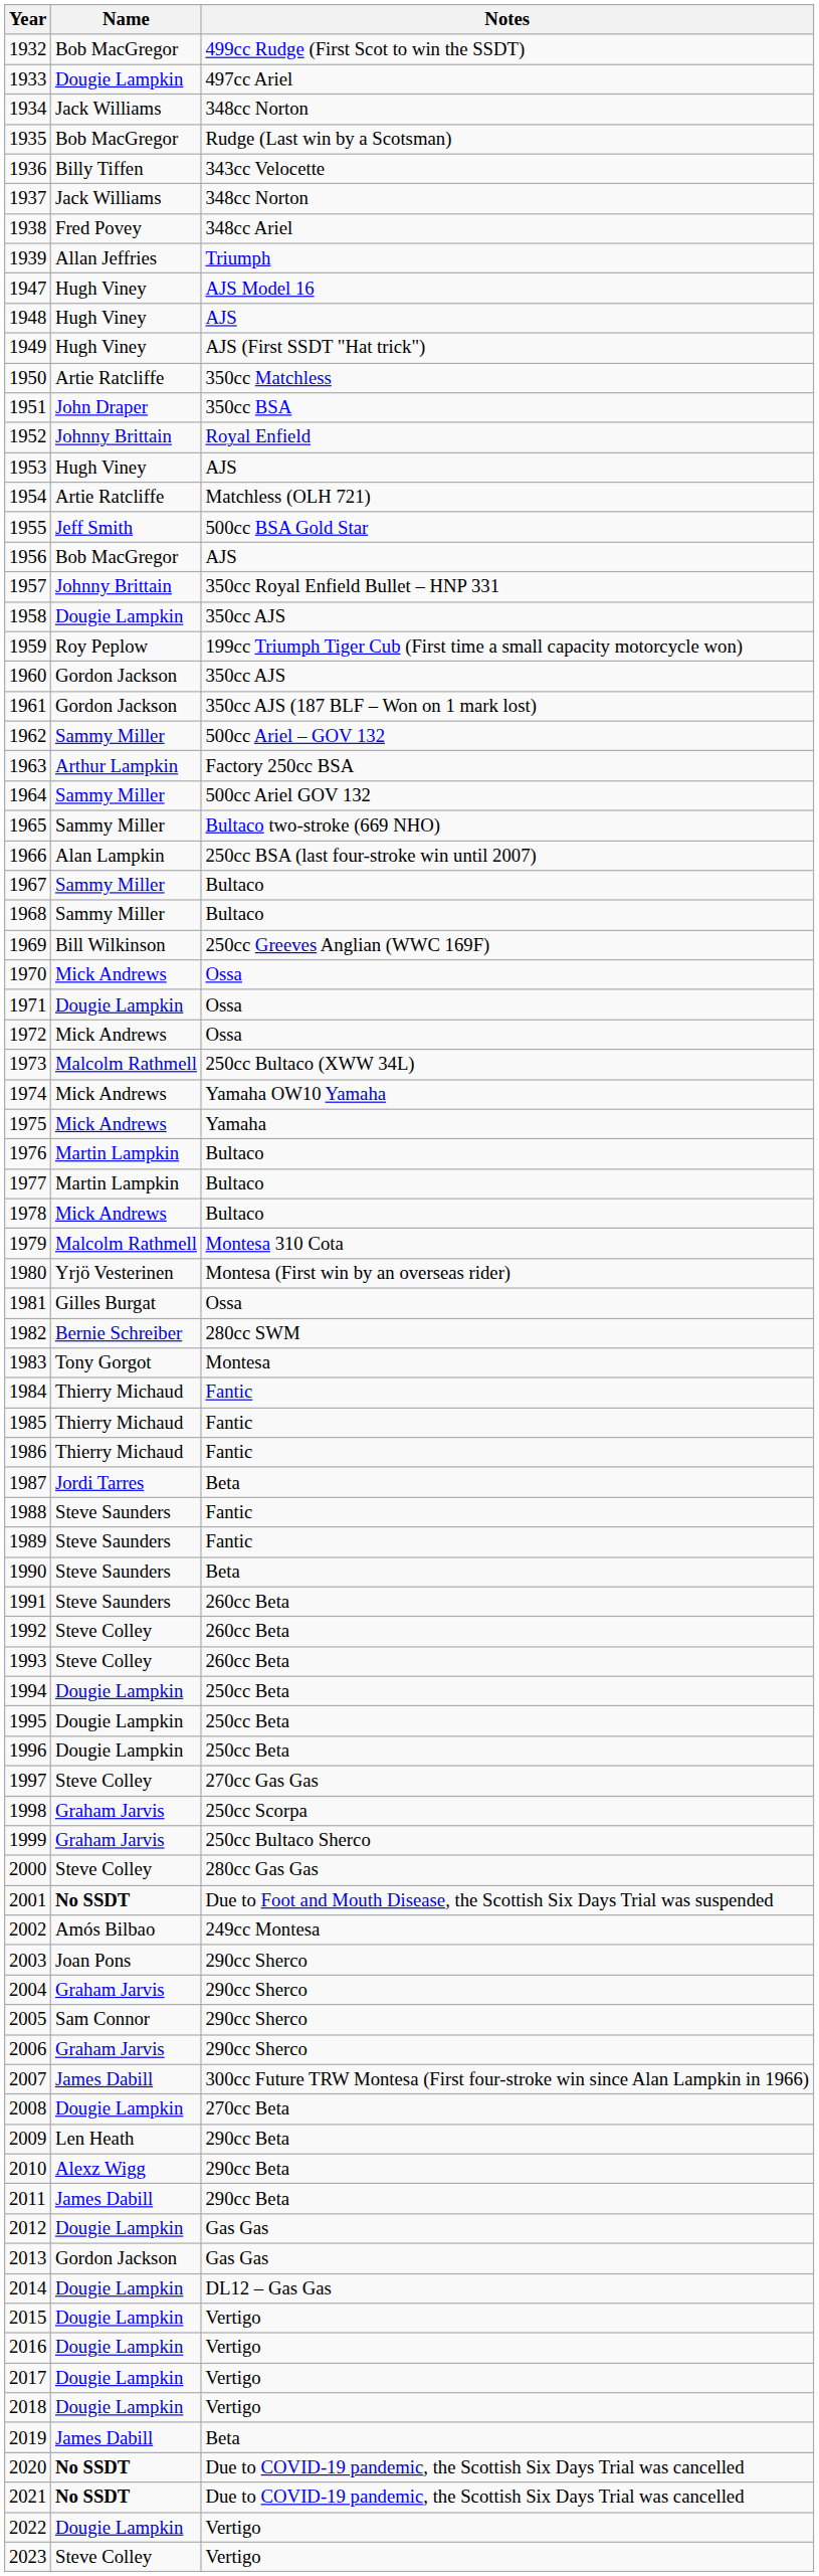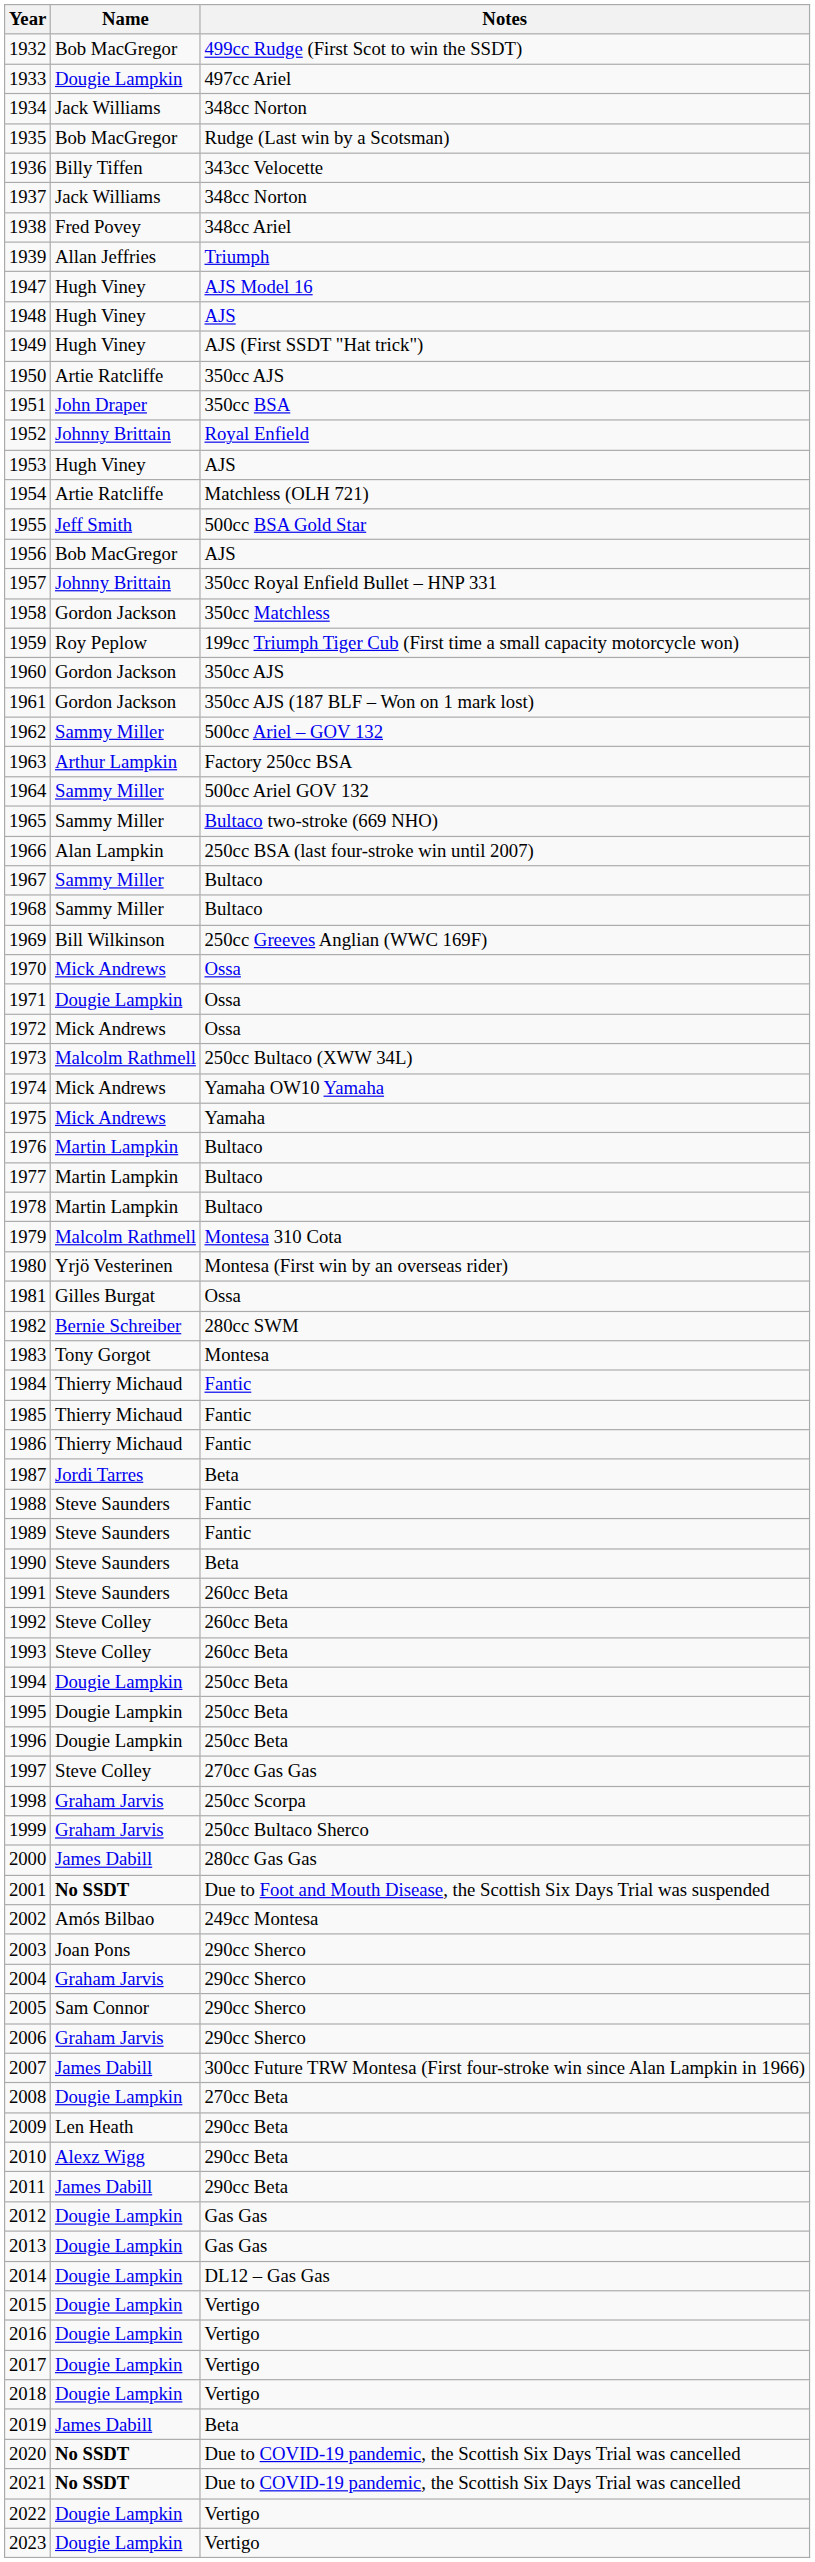 <table class="wikitable">
 <tr>
 <th>Year</th>
 <th>Name</th>
 <th>Notes</th>
 </tr>
 <tr>
 <td>1932</td>
 <td>Bob MacGregor</td>
 <td><a href='#'>499cc Rudge</a> (First Scot to win the SSDT)</td>
 </tr>
 <tr>
 <td>1933</td>
 <td><a href='#'>Dougie Lampkin</a></td>
 <td>497cc Ariel</td>
 </tr>
 <tr>
 <td>1934</td>
 <td>Jack Williams</td>
 <td>348cc Norton</td>
 </tr>
 <tr>
 <td>1935</td>
 <td>Bob MacGregor</td>
 <td>Rudge (Last win by a Scotsman)</td>
 </tr>
 <tr>
 <td>1936</td>
 <td>Billy Tiffen</td>
 <td>343cc Velocette</td>
 </tr>
 <tr>
 <td>1937</td>
 <td>Jack Williams</td>
 <td>348cc Norton</td>
 </tr>
 <tr>
 <td>1938</td>
 <td>Fred Povey</td>
 <td>348cc Ariel</td>
 </tr>
 <tr>
 <td>1939</td>
 <td>Allan Jeffries</td>
 <td><a href='#'>Triumph</a></td>
 </tr>
 <tr>
 <td>1947</td>
 <td>Hugh Viney</td>
 <td><a href='#'>AJS Model 16</a></td>
 </tr>
 <tr>
 <td>1948</td>
 <td>Hugh Viney</td>
 <td><a href='#'>AJS</a></td>
 </tr>
 <tr>
 <td>1949</td>
 <td>Hugh Viney</td>
 <td>AJS (First SSDT "Hat trick")</td>
 </tr>
 <tr>
 <td>1950</td>
 <td>Artie Ratcliffe</td>
-<td>350cc <a href='#'>Matchless</a></td>
+<td>350cc AJS</td>
 </tr>
 <tr>
 <td>1951</td>
 <td><a href='#'>John Draper</a></td>
 <td>350cc <a href='#'>BSA</a></td>
 </tr>
 <tr>
 <td>1952</td>
 <td><a href='#'>Johnny Brittain</a></td>
 <td><a href='#'>Royal Enfield</a></td>
 </tr>
 <tr>
 <td>1953</td>
 <td>Hugh Viney</td>
 <td>AJS</td>
 </tr>
 <tr>
 <td>1954</td>
 <td>Artie Ratcliffe</td>
 <td>Matchless (OLH 721)</td>
 </tr>
 <tr>
 <td>1955</td>
 <td><a href='#'>Jeff Smith</a></td>
 <td>500cc <a href='#'>BSA Gold Star</a></td>
 </tr>
 <tr>
 <td>1956</td>
 <td>Bob MacGregor</td>
 <td>AJS</td>
 </tr>
 <tr>
 <td>1957</td>
 <td><a href='#'>Johnny Brittain</a></td>
 <td>350cc Royal Enfield Bullet – HNP 331</td>
 </tr>
 <tr>
 <td>1958</td>
-<td><a href='#'>Dougie Lampkin</a></td>
-<td>350cc AJS</td>
+<td>Gordon Jackson</td>
+<td>350cc <a href='#'>Matchless</a></td>
 </tr>
 <tr>
 <td>1959</td>
 <td>Roy Peplow</td>
 <td>199cc <a href='#'>Triumph Tiger Cub</a> (First time a small capacity motorcycle won)</td>
 </tr>
 <tr>
 <td>1960</td>
 <td>Gordon Jackson</td>
 <td>350cc AJS</td>
 </tr>
 <tr>
 <td>1961</td>
 <td>Gordon Jackson</td>
 <td>350cc AJS (187 BLF – Won on 1 mark lost)</td>
 </tr>
 <tr>
 <td>1962</td>
 <td><a href='#'>Sammy Miller</a></td>
 <td>500cc <a href='#'>Ariel – GOV 132</a></td>
 </tr>
 <tr>
 <td>1963</td>
 <td><a href='#'>Arthur Lampkin</a></td>
 <td>Factory 250cc BSA</td>
 </tr>
 <tr>
 <td>1964</td>
 <td><a href='#'>Sammy Miller</a></td>
 <td>500cc Ariel GOV 132</td>
 </tr>
 <tr>
 <td>1965</td>
 <td>Sammy Miller</td>
 <td><a href='#'>Bultaco</a> two-stroke (669 NHO)</td>
 </tr>
 <tr>
 <td>1966</td>
 <td>Alan Lampkin</td>
 <td>250cc BSA (last four-stroke win until 2007)</td>
 </tr>
 <tr>
 <td>1967</td>
 <td><a href='#'>Sammy Miller</a></td>
 <td>Bultaco</td>
 </tr>
 <tr>
 <td>1968</td>
 <td>Sammy Miller</td>
 <td>Bultaco</td>
 </tr>
 <tr>
 <td>1969</td>
 <td>Bill Wilkinson</td>
 <td>250cc <a href='#'>Greeves</a> Anglian (WWC 169F)</td>
 </tr>
 <tr>
 <td>1970</td>
 <td><a href='#'>Mick Andrews</a></td>
 <td><a href='#'>Ossa</a></td>
 </tr>
 <tr>
 <td>1971</td>
 <td><a href='#'>Dougie Lampkin</a></td>
 <td>Ossa</td>
 </tr>
 <tr>
 <td>1972</td>
 <td>Mick Andrews</td>
 <td>Ossa</td>
 </tr>
 <tr>
 <td>1973</td>
 <td><a href='#'>Malcolm Rathmell</a></td>
 <td>250cc Bultaco (XWW 34L)</td>
 </tr>
 <tr>
 <td>1974</td>
 <td>Mick Andrews</td>
 <td>Yamaha OW10 <a href='#'>Yamaha</a></td>
 </tr>
 <tr>
 <td>1975</td>
 <td><a href='#'>Mick Andrews</a></td>
 <td>Yamaha</td>
 </tr>
 <tr>
 <td>1976</td>
 <td><a href='#'>Martin Lampkin</a></td>
 <td>Bultaco</td>
 </tr>
 <tr>
 <td>1977</td>
 <td>Martin Lampkin</td>
 <td>Bultaco</td>
 </tr>
 <tr>
 <td>1978</td>
-<td><a href='#'>Mick Andrews</a></td>
+<td>Martin Lampkin</td>
 <td>Bultaco</td>
 </tr>
 <tr>
 <td>1979</td>
 <td><a href='#'>Malcolm Rathmell</a></td>
 <td><a href='#'>Montesa</a> 310 Cota</td>
 </tr>
 <tr>
 <td>1980</td>
 <td>Yrjö Vesterinen</td>
 <td>Montesa (First win by an overseas rider)</td>
 </tr>
 <tr>
 <td>1981</td>
 <td>Gilles Burgat</td>
 <td>Ossa</td>
 </tr>
 <tr>
 <td>1982</td>
 <td><a href='#'>Bernie Schreiber</a></td>
 <td>280cc SWM</td>
 </tr>
 <tr>
 <td>1983</td>
 <td>Tony Gorgot</td>
 <td>Montesa</td>
 </tr>
 <tr>
 <td>1984</td>
 <td>Thierry Michaud</td>
 <td><a href='#'>Fantic</a></td>
 </tr>
 <tr>
 <td>1985</td>
 <td>Thierry Michaud</td>
 <td>Fantic</td>
 </tr>
 <tr>
 <td>1986</td>
 <td>Thierry Michaud</td>
 <td>Fantic</td>
 </tr>
 <tr>
 <td>1987</td>
 <td><a href='#'>Jordi Tarres</a></td>
 <td>Beta</td>
 </tr>
 <tr>
 <td>1988</td>
 <td>Steve Saunders</td>
 <td>Fantic</td>
 </tr>
 <tr>
 <td>1989</td>
 <td>Steve Saunders</td>
 <td>Fantic</td>
 </tr>
 <tr>
 <td>1990</td>
 <td>Steve Saunders</td>
 <td>Beta</td>
 </tr>
 <tr>
 <td>1991</td>
 <td>Steve Saunders</td>
 <td>260cc Beta</td>
 </tr>
 <tr>
 <td>1992</td>
 <td>Steve Colley</td>
 <td>260cc Beta</td>
 </tr>
 <tr>
 <td>1993</td>
 <td>Steve Colley</td>
 <td>260cc Beta</td>
 </tr>
 <tr>
 <td>1994</td>
 <td><a href='#'>Dougie Lampkin</a></td>
 <td>250cc Beta</td>
 </tr>
 <tr>
 <td>1995</td>
 <td>Dougie Lampkin</td>
 <td>250cc Beta</td>
 </tr>
 <tr>
 <td>1996</td>
 <td>Dougie Lampkin</td>
 <td>250cc Beta</td>
 </tr>
 <tr>
 <td>1997</td>
 <td>Steve Colley</td>
 <td>270cc Gas Gas</td>
 </tr>
 <tr>
 <td>1998</td>
 <td><a href='#'>Graham Jarvis</a></td>
 <td>250cc Scorpa</td>
 </tr>
 <tr>
 <td>1999</td>
 <td><a href='#'>Graham Jarvis</a></td>
 <td>250cc Bultaco Sherco</td>
 </tr>
 <tr>
 <td>2000</td>
-<td>Steve Colley</td>
+<td><a href='#'>James Dabill</a></td>
 <td>280cc Gas Gas</td>
 </tr>
 <tr>
 <td>2001</td>
 <td><strong>No SSDT</strong></td>
 <td>Due to <a href='#'>Foot and Mouth Disease</a>, the Scottish Six Days Trial was suspended</td>
 </tr>
 <tr>
 <td>2002</td>
 <td>Amós Bilbao</td>
 <td>249cc Montesa</td>
 </tr>
 <tr>
 <td>2003</td>
 <td>Joan Pons</td>
 <td>290cc Sherco</td>
 </tr>
 <tr>
 <td>2004</td>
 <td><a href='#'>Graham Jarvis</a></td>
 <td>290cc Sherco</td>
 </tr>
 <tr>
 <td>2005</td>
 <td>Sam Connor</td>
 <td>290cc Sherco</td>
 </tr>
 <tr>
 <td>2006</td>
 <td><a href='#'>Graham Jarvis</a></td>
 <td>290cc Sherco</td>
 </tr>
 <tr>
 <td>2007</td>
 <td><a href='#'>James Dabill</a></td>
 <td>300cc Future TRW Montesa (First four-stroke win since Alan Lampkin in 1966)</td>
 </tr>
 <tr>
 <td>2008</td>
 <td><a href='#'>Dougie Lampkin</a></td>
 <td>270cc Beta</td>
 </tr>
 <tr>
 <td>2009</td>
 <td>Len Heath</td>
 <td>290cc Beta</td>
 </tr>
 <tr>
 <td>2010</td>
 <td><a href='#'>Alexz Wigg</a></td>
 <td>290cc Beta</td>
 </tr>
 <tr>
 <td>2011</td>
 <td><a href='#'>James Dabill</a></td>
 <td>290cc Beta</td>
 </tr>
 <tr>
 <td>2012</td>
 <td><a href='#'>Dougie Lampkin</a></td>
 <td>Gas Gas</td>
 </tr>
 <tr>
 <td>2013</td>
-<td>Gordon Jackson</td>
+<td><a href='#'>Dougie Lampkin</a></td>
 <td>Gas Gas</td>
 </tr>
 <tr>
 <td>2014</td>
 <td><a href='#'>Dougie Lampkin</a></td>
 <td>DL12 – Gas Gas</td>
 </tr>
 <tr>
 <td>2015</td>
 <td><a href='#'>Dougie Lampkin</a></td>
 <td>Vertigo</td>
 </tr>
 <tr>
 <td>2016</td>
 <td><a href='#'>Dougie Lampkin</a></td>
 <td>Vertigo</td>
 </tr>
 <tr>
 <td>2017</td>
 <td><a href='#'>Dougie Lampkin</a></td>
 <td>Vertigo</td>
 </tr>
 <tr>
 <td>2018</td>
 <td><a href='#'>Dougie Lampkin</a></td>
 <td>Vertigo</td>
 </tr>
 <tr>
 <td>2019</td>
 <td><a href='#'>James Dabill</a></td>
 <td>Beta</td>
 </tr>
 <tr>
 <td>2020</td>
 <td><strong>No SSDT</strong></td>
 <td>Due to <a href='#'>COVID-19 pandemic</a>, the Scottish Six Days Trial was cancelled</td>
 </tr>
 <tr>
 <td>2021</td>
 <td><strong>No SSDT</strong></td>
 <td>Due to <a href='#'>COVID-19 pandemic</a>, the Scottish Six Days Trial was cancelled</td>
 </tr>
 <tr>
 <td>2022</td>
 <td><a href='#'>Dougie Lampkin</a></td>
 <td>Vertigo</td>
 </tr>
 <tr>
 <td>2023</td>
-<td>Steve Colley</td>
+<td><a href='#'>Dougie Lampkin</a></td>
 <td>Vertigo</td>
 </tr>
 <tr>
 </tr>
 </table>
